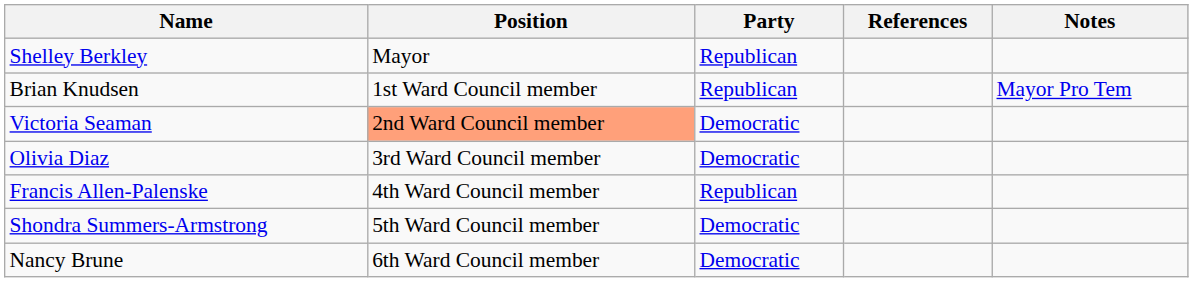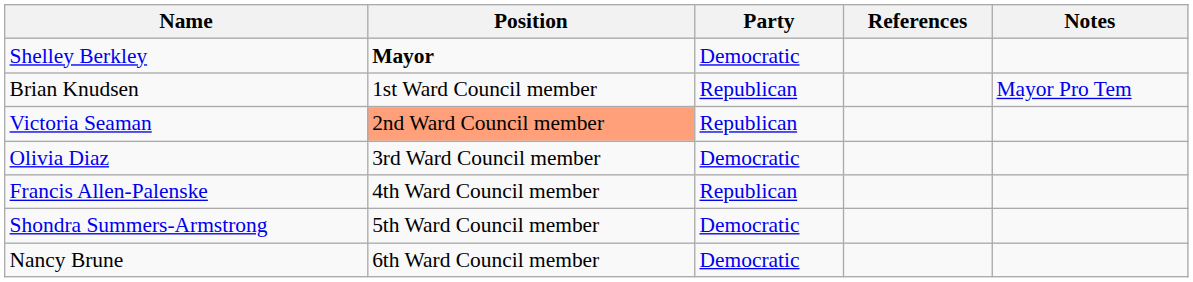 <table class="wikitable sortable" style="width:100%">
 <tr>
 <th>Name</th>
 <th>Position</th>
 <th>Party</th>
 <th>References</th>
 <th>Notes</th>
 </tr>
 <tr>
 <td><a href='#'>Shelley Berkley</a></td>
-<td>Mayor</td>
-<td><a href='#'>Republican</a></td>
+<td><strong>Mayor</strong></td>
+<td><a href='#'>Democratic</a></td>
 <td></td>
 <td></td>
 </tr>
 <tr>
 <td>Brian Knudsen</td>
 <td>1st Ward Council member</td>
 <td><a href='#'>Republican</a></td>
 <td></td>
 <td><a href='#'>Mayor Pro Tem</a></td>
 </tr>
 <tr>
 <td><a href='#'>Victoria Seaman</a></td>
 <td style="background: lightsalmon;">2nd Ward Council member</td>
-<td><a href='#'>Democratic</a></td>
+<td><a href='#'>Republican</a></td>
 <td></td>
 <td></td>
 </tr>
 <tr>
 <td><a href='#'>Olivia Diaz</a></td>
 <td>3rd Ward Council member</td>
 <td><a href='#'>Democratic</a></td>
 <td></td>
 <td></td>
 </tr>
 <tr>
 <td><a href='#'>Francis Allen-Palenske</a></td>
 <td>4th Ward Council member</td>
 <td><a href='#'>Republican</a></td>
 <td></td>
 <td></td>
 </tr>
 <tr>
 <td><a href='#'>Shondra Summers-Armstrong</a></td>
 <td>5th Ward Council member</td>
 <td><a href='#'>Democratic</a></td>
 <td></td>
 <td></td>
 </tr>
 <tr>
 <td>Nancy Brune</td>
 <td>6th Ward Council member</td>
 <td><a href='#'>Democratic</a></td>
 <td></td>
 <td></td>
 </tr>
 </table>
